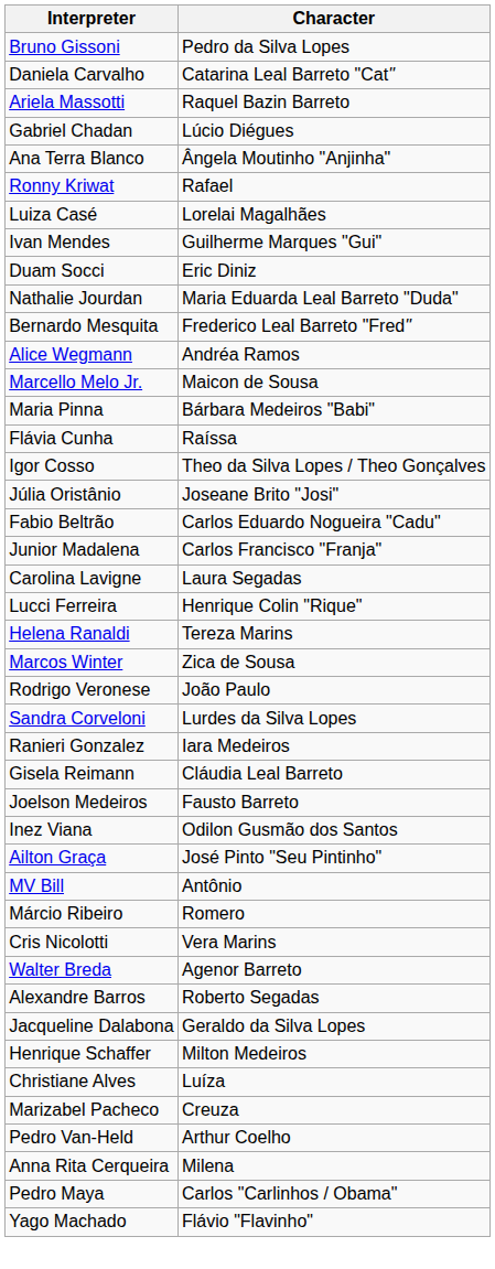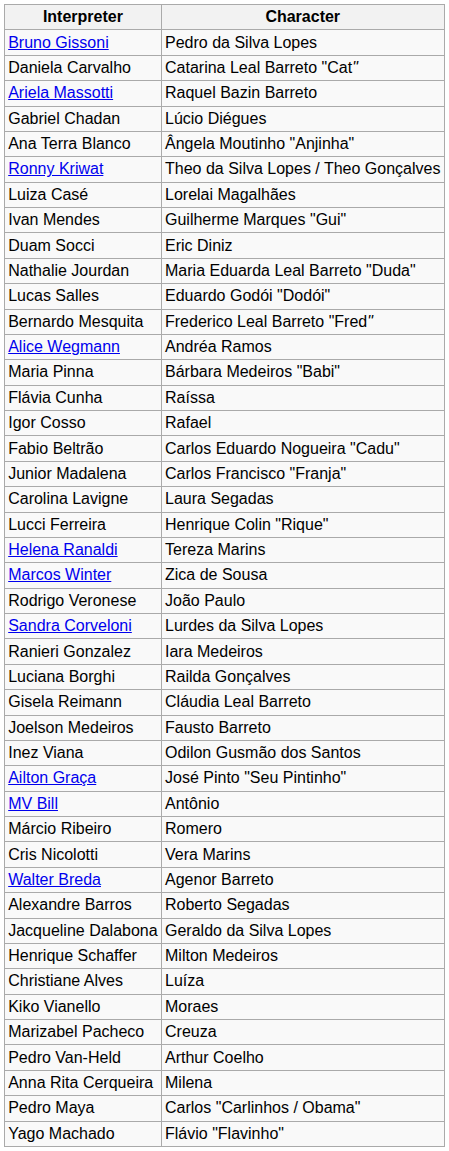 <table class="wikitable">
 <tr>
 <th>Interpreter</th>
 <th>Character</th>
 </tr>
 <tr>
 <td><a href='#'>Bruno Gissoni</a></td>
 <td>Pedro da Silva Lopes</td>
 </tr>
 <tr>
 <td>Daniela Carvalho</td>
 <td>Catarina Leal Barreto "Cat<em>"</em></td>
 </tr>
 <tr>
 <td><a href='#'>Ariela Massotti</a></td>
 <td>Raquel Bazin Barreto</td>
 </tr>
 <tr>
 <td>Gabriel Chadan</td>
 <td>Lúcio Diégues</td>
 </tr>
 <tr>
 <td>Ana Terra Blanco</td>
 <td>Ângela Moutinho "Anjinha"</td>
 </tr>
 <tr>
 <td><a href='#'>Ronny Kriwat</a></td>
-<td>Rafael</td>
+<td>Theo da Silva Lopes / Theo Gonçalves</td>
 </tr>
 <tr>
 <td>Luiza Casé</td>
 <td>Lorelai Magalhães</td>
 </tr>
 <tr>
 <td>Ivan Mendes</td>
 <td>Guilherme Marques "Gui"</td>
 </tr>
 <tr>
 <td>Duam Socci</td>
 <td>Eric Diniz</td>
 </tr>
 <tr>
 <td>Nathalie Jourdan</td>
 <td>Maria Eduarda Leal Barreto "Duda"</td>
 </tr>
 <tr>
+<td>Lucas Salles</td>
+<td>Eduardo Godói "Dodói"</td>
+</tr>
+<tr>
 <td>Bernardo Mesquita</td>
 <td>Frederico Leal Barreto "Fred<em>"</em></td>
 </tr>
 <tr>
 <td><a href='#'>Alice Wegmann</a></td>
 <td>Andréa Ramos</td>
-</tr>
-<tr>
-<td><a href='#'>Marcello Melo Jr.</a></td>
-<td>Maicon de Sousa</td>
 </tr>
 <tr>
 <td>Maria Pinna</td>
 <td>Bárbara Medeiros "Babi"</td>
 </tr>
 <tr>
 <td>Flávia Cunha</td>
 <td>Raíssa</td>
 </tr>
 <tr>
 <td>Igor Cosso</td>
-<td>Theo da Silva Lopes / Theo Gonçalves</td>
-</tr>
-<tr>
-<td>Júlia Oristânio</td>
-<td>Joseane Brito "Josi"</td>
+<td>Rafael</td>
 </tr>
 <tr>
 <td>Fabio Beltrão</td>
 <td>Carlos Eduardo Nogueira "Cadu"</td>
 </tr>
 <tr>
 <td>Junior Madalena</td>
 <td>Carlos Francisco "Franja"</td>
 </tr>
 <tr>
 <td>Carolina Lavigne</td>
 <td>Laura Segadas</td>
 </tr>
 <tr>
 <td>Lucci Ferreira</td>
 <td>Henrique Colin "Rique"</td>
 </tr>
 <tr>
 <td><a href='#'>Helena Ranaldi</a></td>
 <td>Tereza Marins</td>
 </tr>
 <tr>
 <td><a href='#'>Marcos Winter</a></td>
 <td>Zica de Sousa</td>
 </tr>
 <tr>
 <td>Rodrigo Veronese</td>
 <td>João Paulo</td>
 </tr>
 <tr>
 <td><a href='#'>Sandra Corveloni</a></td>
 <td>Lurdes da Silva Lopes</td>
 </tr>
 <tr>
 <td>Ranieri Gonzalez</td>
 <td>Iara Medeiros</td>
+</tr>
+<tr>
+<td>Luciana Borghi</td>
+<td>Railda Gonçalves</td>
 </tr>
 <tr>
 <td>Gisela Reimann</td>
 <td>Cláudia Leal Barreto</td>
 </tr>
 <tr>
 <td>Joelson Medeiros</td>
 <td>Fausto Barreto</td>
 </tr>
 <tr>
 <td>Inez Viana</td>
 <td>Odilon Gusmão dos Santos</td>
 </tr>
 <tr>
 <td><a href='#'>Ailton Graça</a></td>
 <td>José Pinto "Seu Pintinho"</td>
 </tr>
 <tr>
 <td><a href='#'>MV Bill</a></td>
 <td>Antônio</td>
 </tr>
 <tr>
 <td>Márcio Ribeiro</td>
 <td>Romero</td>
 </tr>
 <tr>
 <td>Cris Nicolotti</td>
 <td>Vera Marins</td>
 </tr>
 <tr>
 <td><a href='#'>Walter Breda</a></td>
 <td>Agenor Barreto</td>
 </tr>
 <tr>
 <td>Alexandre Barros</td>
 <td>Roberto Segadas</td>
 </tr>
 <tr>
 <td>Jacqueline Dalabona</td>
 <td>Geraldo da Silva Lopes</td>
 </tr>
 <tr>
 <td>Henrique Schaffer</td>
 <td>Milton Medeiros</td>
 </tr>
 <tr>
 <td>Christiane Alves</td>
 <td>Luíza</td>
 </tr>
 <tr>
+<td>Kiko Vianello</td>
+<td>Moraes</td>
+</tr>
+<tr>
 <td>Marizabel Pacheco</td>
 <td>Creuza</td>
 </tr>
 <tr>
 <td>Pedro Van-Held</td>
 <td>Arthur Coelho</td>
 </tr>
 <tr>
 <td>Anna Rita Cerqueira</td>
 <td>Milena</td>
 </tr>
 <tr>
 <td>Pedro Maya</td>
 <td>Carlos "Carlinhos / Obama"</td>
 </tr>
 <tr>
 <td>Yago Machado</td>
 <td>Flávio "Flavinho"</td>
 </tr>
 </table>
